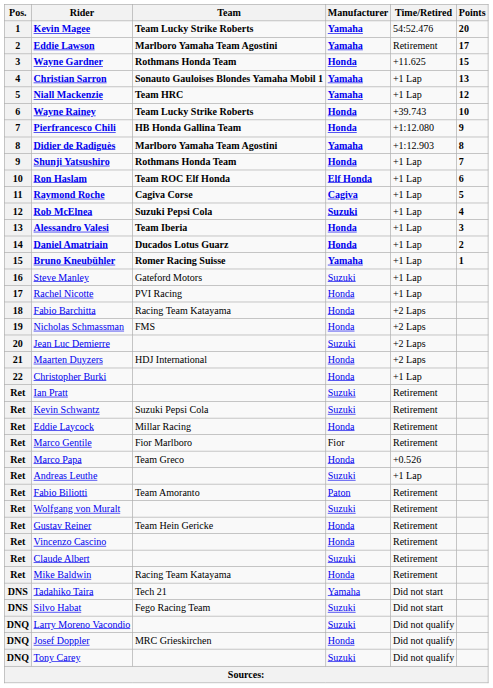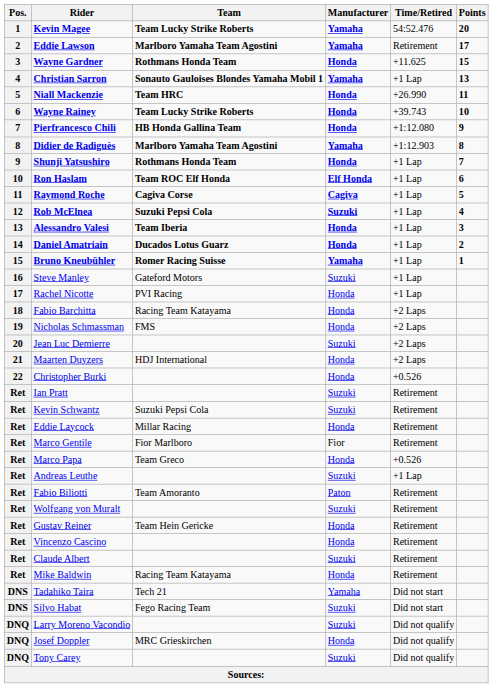 <table class="wikitable" style="font-size: 95%;">
 <tr>
 <th>Pos.</th>
 <th>Rider</th>
 <th>Team</th>
 <th>Manufacturer</th>
 <th>Time/Retired</th>
 <th>Points</th>
 </tr>
 <tr>
 <th>1</th>
 <td> <strong><a href='#'>Kevin Magee</a></strong></td>
 <td><strong>Team Lucky Strike Roberts</strong></td>
 <td><strong><a href='#'>Yamaha</a></strong></td>
 <td>54:52.476</td>
 <td><strong>20</strong></td>
 </tr>
 <tr>
 <th>2</th>
 <td> <strong><a href='#'>Eddie Lawson</a></strong></td>
 <td><strong>Marlboro Yamaha Team Agostini</strong></td>
 <td><strong><a href='#'>Yamaha</a></strong></td>
 <td>Retirement</td>
 <td><strong>17</strong></td>
 </tr>
 <tr>
 <th>3</th>
 <td> <strong><a href='#'>Wayne Gardner</a></strong></td>
 <td><strong>Rothmans Honda Team</strong></td>
 <td><strong><a href='#'>Honda</a></strong></td>
 <td>+11.625</td>
 <td><strong>15</strong></td>
 </tr>
 <tr>
 <th>4</th>
 <td> <strong><a href='#'>Christian Sarron</a></strong></td>
 <td><strong>Sonauto Gauloises Blondes Yamaha Mobil 1</strong></td>
 <td><strong><a href='#'>Yamaha</a></strong></td>
 <td>+1 Lap</td>
 <td><strong>13</strong></td>
 </tr>
 <tr>
 <th>5</th>
 <td> <strong><a href='#'>Niall Mackenzie</a></strong></td>
 <td><strong>Team HRC</strong></td>
-<td><strong><a href='#'>Yamaha</a></strong></td>
-<td>+1 Lap</td>
-<td><strong>12</strong></td>
+<td><strong><a href='#'>Honda</a></strong></td>
+<td>+26.990</td>
+<td><strong>11</strong></td>
 </tr>
 <tr>
 <th>6</th>
 <td> <strong><a href='#'>Wayne Rainey</a></strong></td>
 <td><strong>Team Lucky Strike Roberts</strong></td>
 <td><strong><a href='#'>Honda</a></strong></td>
 <td>+39.743</td>
 <td><strong>10</strong></td>
 </tr>
 <tr>
 <th>7</th>
 <td> <strong><a href='#'>Pierfrancesco Chili</a></strong></td>
 <td><strong>HB Honda Gallina Team</strong></td>
 <td><strong><a href='#'>Honda</a></strong></td>
 <td>+1:12.080</td>
 <td><strong>9</strong></td>
 </tr>
 <tr>
 <th>8</th>
 <td> <strong><a href='#'>Didier de Radiguès</a></strong></td>
 <td><strong>Marlboro Yamaha Team Agostini</strong></td>
 <td><strong><a href='#'>Yamaha</a></strong></td>
 <td>+1:12.903</td>
 <td><strong>8</strong></td>
 </tr>
 <tr>
 <th>9</th>
 <td> <strong><a href='#'>Shunji Yatsushiro</a></strong></td>
 <td><strong>Rothmans Honda Team</strong></td>
 <td><strong><a href='#'>Honda</a></strong></td>
 <td>+1 Lap</td>
 <td><strong>7</strong></td>
 </tr>
 <tr>
 <th>10</th>
 <td> <strong><a href='#'>Ron Haslam</a></strong></td>
 <td><strong>Team ROC Elf Honda</strong></td>
 <td><strong><a href='#'>Elf Honda</a></strong></td>
 <td>+1 Lap</td>
 <td><strong>6</strong></td>
 </tr>
 <tr>
 <th>11</th>
 <td> <strong><a href='#'>Raymond Roche</a></strong></td>
 <td><strong>Cagiva Corse</strong></td>
 <td><strong><a href='#'>Cagiva</a></strong></td>
 <td>+1 Lap</td>
 <td><strong>5</strong></td>
 </tr>
 <tr>
 <th>12</th>
 <td> <strong><a href='#'>Rob McElnea</a></strong></td>
 <td><strong>Suzuki Pepsi Cola</strong></td>
 <td><strong><a href='#'>Suzuki</a></strong></td>
 <td>+1 Lap</td>
 <td><strong>4</strong></td>
 </tr>
 <tr>
 <th>13</th>
 <td> <strong><a href='#'>Alessandro Valesi</a></strong></td>
 <td><strong>Team Iberia</strong></td>
 <td><strong><a href='#'>Honda</a></strong></td>
 <td>+1 Lap</td>
 <td><strong>3</strong></td>
 </tr>
 <tr>
 <th>14</th>
 <td> <strong><a href='#'>Daniel Amatriain</a></strong></td>
 <td><strong>Ducados Lotus Guarz</strong></td>
 <td><strong><a href='#'>Honda</a></strong></td>
 <td>+1 Lap</td>
 <td><strong>2</strong></td>
 </tr>
 <tr>
 <th>15</th>
 <td> <strong><a href='#'>Bruno Kneubühler</a></strong></td>
 <td><strong>Romer Racing Suisse</strong></td>
 <td><strong><a href='#'>Yamaha</a></strong></td>
 <td>+1 Lap</td>
 <td><strong>1</strong></td>
 </tr>
 <tr>
 <th>16</th>
 <td> <a href='#'>Steve Manley</a></td>
 <td>Gateford Motors</td>
 <td><a href='#'>Suzuki</a></td>
 <td>+1 Lap</td>
 <td></td>
 </tr>
 <tr>
 <th>17</th>
 <td> <a href='#'>Rachel Nicotte</a></td>
 <td>PVI Racing</td>
 <td><a href='#'>Honda</a></td>
 <td>+1 Lap</td>
 <td></td>
 </tr>
 <tr>
 <th>18</th>
 <td> <a href='#'>Fabio Barchitta</a></td>
 <td>Racing Team Katayama</td>
 <td><a href='#'>Honda</a></td>
 <td>+2 Laps</td>
 <td></td>
 </tr>
 <tr>
 <th>19</th>
 <td> <a href='#'>Nicholas Schmassman</a></td>
 <td>FMS</td>
 <td><a href='#'>Honda</a></td>
 <td>+2 Laps</td>
 <td></td>
 </tr>
 <tr>
 <th>20</th>
 <td> <a href='#'>Jean Luc Demierre</a></td>
 <td></td>
 <td><a href='#'>Suzuki</a></td>
 <td>+2 Laps</td>
 <td></td>
 </tr>
 <tr>
 <th>21</th>
 <td> <a href='#'>Maarten Duyzers</a></td>
 <td>HDJ International</td>
 <td><a href='#'>Honda</a></td>
 <td>+2 Laps</td>
 <td></td>
 </tr>
 <tr>
 <th>22</th>
 <td> <a href='#'>Christopher Burki</a></td>
 <td></td>
 <td><a href='#'>Honda</a></td>
-<td>+1 Lap</td>
+<td>+0.526</td>
 <td></td>
 </tr>
 <tr>
 <th>Ret</th>
 <td> <a href='#'>Ian Pratt</a></td>
 <td></td>
 <td><a href='#'>Suzuki</a></td>
 <td>Retirement</td>
 <td></td>
 </tr>
 <tr>
 <th>Ret</th>
 <td> <a href='#'>Kevin Schwantz</a></td>
 <td>Suzuki Pepsi Cola</td>
 <td><a href='#'>Suzuki</a></td>
 <td>Retirement</td>
 <td></td>
 </tr>
 <tr>
 <th>Ret</th>
 <td> <a href='#'>Eddie Laycock</a></td>
 <td>Millar Racing</td>
 <td><a href='#'>Honda</a></td>
 <td>Retirement</td>
 <td></td>
 </tr>
 <tr>
 <th>Ret</th>
 <td> <a href='#'>Marco Gentile</a></td>
 <td>Fior Marlboro</td>
 <td>Fior</td>
 <td>Retirement</td>
 <td></td>
 </tr>
 <tr>
 <th>Ret</th>
 <td> <a href='#'>Marco Papa</a></td>
 <td>Team Greco</td>
 <td><a href='#'>Honda</a></td>
 <td>+0.526</td>
 <td></td>
 </tr>
 <tr>
 <th>Ret</th>
 <td> <a href='#'>Andreas Leuthe</a></td>
 <td></td>
 <td><a href='#'>Suzuki</a></td>
 <td>+1 Lap</td>
 <td></td>
 </tr>
 <tr>
 <th>Ret</th>
 <td> <a href='#'>Fabio Biliotti</a></td>
 <td>Team Amoranto</td>
 <td><a href='#'>Paton</a></td>
 <td>Retirement</td>
 <td></td>
 </tr>
 <tr>
 <th>Ret</th>
 <td> <a href='#'>Wolfgang von Muralt</a></td>
 <td></td>
 <td><a href='#'>Suzuki</a></td>
 <td>Retirement</td>
 <td></td>
 </tr>
 <tr>
 <th>Ret</th>
 <td> <a href='#'>Gustav Reiner</a></td>
 <td>Team Hein Gericke</td>
 <td><a href='#'>Honda</a></td>
 <td>Retirement</td>
 <td></td>
 </tr>
 <tr>
 <th>Ret</th>
 <td> <a href='#'>Vincenzo Cascino</a></td>
 <td></td>
 <td><a href='#'>Honda</a></td>
 <td>Retirement</td>
 <td></td>
 </tr>
 <tr>
 <th>Ret</th>
 <td> <a href='#'>Claude Albert</a></td>
 <td></td>
 <td><a href='#'>Suzuki</a></td>
 <td>Retirement</td>
 <td></td>
 </tr>
 <tr>
 <th>Ret</th>
 <td> <a href='#'>Mike Baldwin</a></td>
 <td>Racing Team Katayama</td>
 <td><a href='#'>Honda</a></td>
 <td>Retirement</td>
 <td></td>
 </tr>
 <tr>
 <th>DNS</th>
 <td> <a href='#'>Tadahiko Taira</a></td>
 <td>Tech 21</td>
 <td><a href='#'>Yamaha</a></td>
 <td>Did not start</td>
 <td></td>
 </tr>
 <tr>
 <th>DNS</th>
 <td> <a href='#'>Silvo Habat</a></td>
 <td>Fego Racing Team</td>
 <td><a href='#'>Suzuki</a></td>
 <td>Did not start</td>
 <td></td>
 </tr>
 <tr>
 <th>DNQ</th>
 <td> <a href='#'>Larry Moreno Vacondio</a></td>
 <td></td>
 <td><a href='#'>Suzuki</a></td>
 <td>Did not qualify</td>
 <td></td>
 </tr>
 <tr>
 <th>DNQ</th>
 <td> <a href='#'>Josef Doppler</a></td>
 <td>MRC Grieskirchen</td>
 <td><a href='#'>Honda</a></td>
 <td>Did not qualify</td>
 <td></td>
 </tr>
 <tr>
 <th>DNQ</th>
 <td> <a href='#'>Tony Carey</a></td>
 <td></td>
 <td><a href='#'>Suzuki</a></td>
 <td>Did not qualify</td>
 <td></td>
 </tr>
 <tr>
 <th colspan=8>Sources: </th>
 </tr>
 </table>
